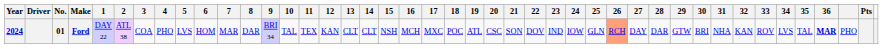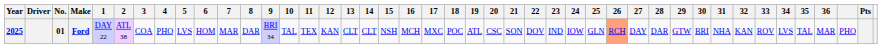 <table class="wikitable" style="text-align:center; font-size:75%">
 <tr>
 <th>Year</th>
 <th>Driver</th>
 <th>No.</th>
 <th>Make</th>
 <th>1</th>
 <th>2</th>
 <th>3</th>
 <th>4</th>
 <th>5</th>
 <th>6</th>
 <th>7</th>
 <th>8</th>
 <th>9</th>
 <th>10</th>
 <th>11</th>
 <th>12</th>
 <th>13</th>
 <th>14</th>
 <th>15</th>
 <th>16</th>
 <th>17</th>
 <th>18</th>
 <th>19</th>
 <th>20</th>
 <th>21</th>
 <th>22</th>
 <th>23</th>
 <th>24</th>
 <th>25</th>
 <th>26</th>
 <th>27</th>
 <th>28</th>
 <th>29</th>
 <th>30</th>
 <th>31</th>
 <th>32</th>
 <th>33</th>
 <th>34</th>
 <th>35</th>
 <th>36</th>
 <th></th>
 <th>Pts</th>
 </tr>
 <tr>
-<th><a href='#'>2024</a></th>
+<th><a href='#'>2025</a></th>
 <th rowspan="1"></th>
 <th rowspan="1">01</th>
 <th rowspan="1"><a href='#'>Ford</a></th>
 <td style="background:#CFCFFF;"><a href='#'>DAY</a><br><small>22</small></td>
 <td style="background:#EFCFFF;"><a href='#'>ATL</a><br><small>38</small></td>
 <td><a href='#'>COA</a></td>
 <td><a href='#'>PHO</a></td>
 <td><a href='#'>LVS</a></td>
 <td><a href='#'>HOM</a></td>
 <td><a href='#'>MAR</a></td>
 <td><a href='#'>DAR</a></td>
 <td style="background:#CFCFFF;"><a href='#'>BRI</a><br><small>34</small></td>
 <td><a href='#'>TAL</a></td>
 <td><a href='#'>TEX</a></td>
 <td><a href='#'>KAN</a></td>
 <td><a href='#'>CLT</a></td>
 <td><a href='#'>CLT</a></td>
 <td><a href='#'>NSH</a></td>
 <td><a href='#'>MCH</a></td>
 <td><a href='#'>MXC</a></td>
 <td><a href='#'>POC</a></td>
 <td><a href='#'>ATL</a></td>
 <td><a href='#'>CSC</a></td>
 <td><a href='#'>SON</a></td>
 <td><a href='#'>DOV</a></td>
 <td><a href='#'>IND</a></td>
 <td><a href='#'>IOW</a></td>
 <td><a href='#'>GLN</a></td>
 <td style="background: lightsalmon;"><a href='#'>RCH</a></td>
 <td><a href='#'>DAY</a></td>
 <td><a href='#'>DAR</a></td>
 <td><a href='#'>GTW</a></td>
 <td><a href='#'>BRI</a></td>
 <td><a href='#'>NHA</a></td>
 <td><a href='#'>KAN</a></td>
 <td><a href='#'>ROV</a></td>
 <td><a href='#'>LVS</a></td>
 <td><a href='#'>TAL</a></td>
-<td><strong><a href='#'>MAR</a></strong></td>
+<td><a href='#'>MAR</a></td>
 <td><a href='#'>PHO</a></td>
 <th></th>
 <th></th>
 </tr>
 </table>
